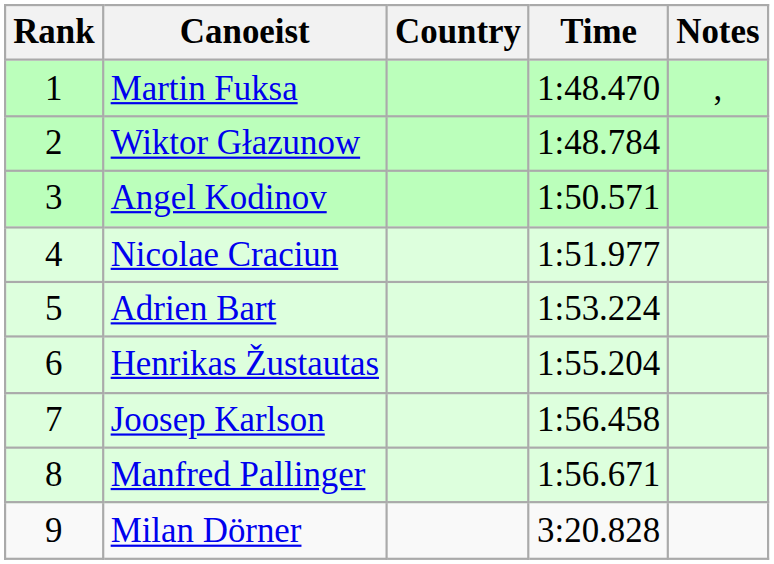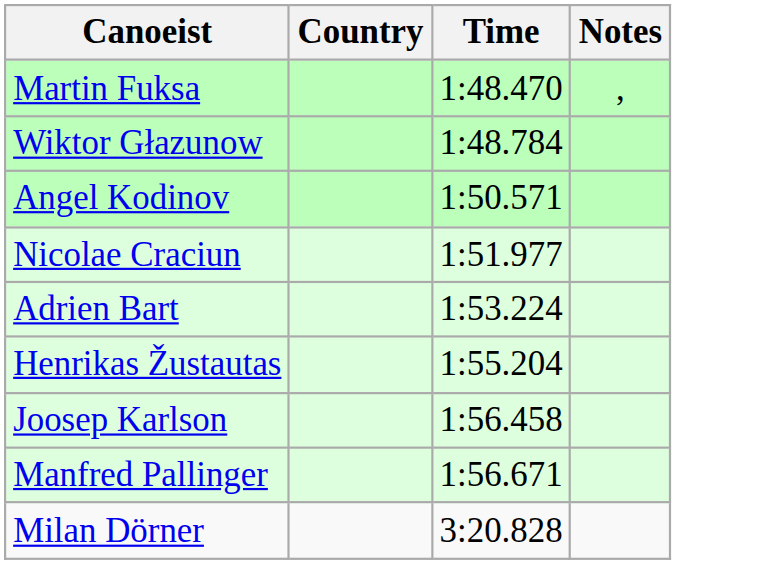 <table class="wikitable" style="text-align:center">
 <tr>
-<th>Rank</th>
 <th>Canoeist</th>
 <th>Country</th>
 <th>Time</th>
 <th>Notes</th>
 </tr>
 <tr bgcolor=bbffbb>
-<td>1</td>
 <td align=left><a href='#'>Martin Fuksa</a></td>
 <td align=left></td>
 <td>1:48.470</td>
 <td>, <strong></strong></td>
 </tr>
 <tr bgcolor=bbffbb>
-<td>2</td>
 <td align=left><a href='#'>Wiktor Głazunow</a></td>
 <td align=left></td>
 <td>1:48.784</td>
 <td></td>
 </tr>
 <tr bgcolor=bbffbb>
-<td>3</td>
 <td align=left><a href='#'>Angel Kodinov</a></td>
 <td align=left></td>
 <td>1:50.571</td>
 <td></td>
 </tr>
 <tr bgcolor=ddffdd>
-<td>4</td>
 <td align=left><a href='#'>Nicolae Craciun</a></td>
 <td align=left></td>
 <td>1:51.977</td>
 <td></td>
 </tr>
 <tr bgcolor=ddffdd>
-<td>5</td>
 <td align=left><a href='#'>Adrien Bart</a></td>
 <td align=left></td>
 <td>1:53.224</td>
 <td></td>
 </tr>
 <tr bgcolor=ddffdd>
-<td>6</td>
 <td align=left><a href='#'>Henrikas Žustautas</a></td>
 <td align=left></td>
 <td>1:55.204</td>
 <td></td>
 </tr>
 <tr bgcolor=ddffdd>
-<td>7</td>
 <td align=left><a href='#'>Joosep Karlson</a></td>
 <td align=left></td>
 <td>1:56.458</td>
 <td></td>
 </tr>
 <tr bgcolor=ddffdd>
-<td>8</td>
 <td align=left><a href='#'>Manfred Pallinger</a></td>
 <td align=left></td>
 <td>1:56.671</td>
 <td></td>
 </tr>
 <tr>
-<td>9</td>
 <td align=left><a href='#'>Milan Dörner</a></td>
 <td align=left></td>
 <td>3:20.828</td>
 <td></td>
 </tr>
 </table>
